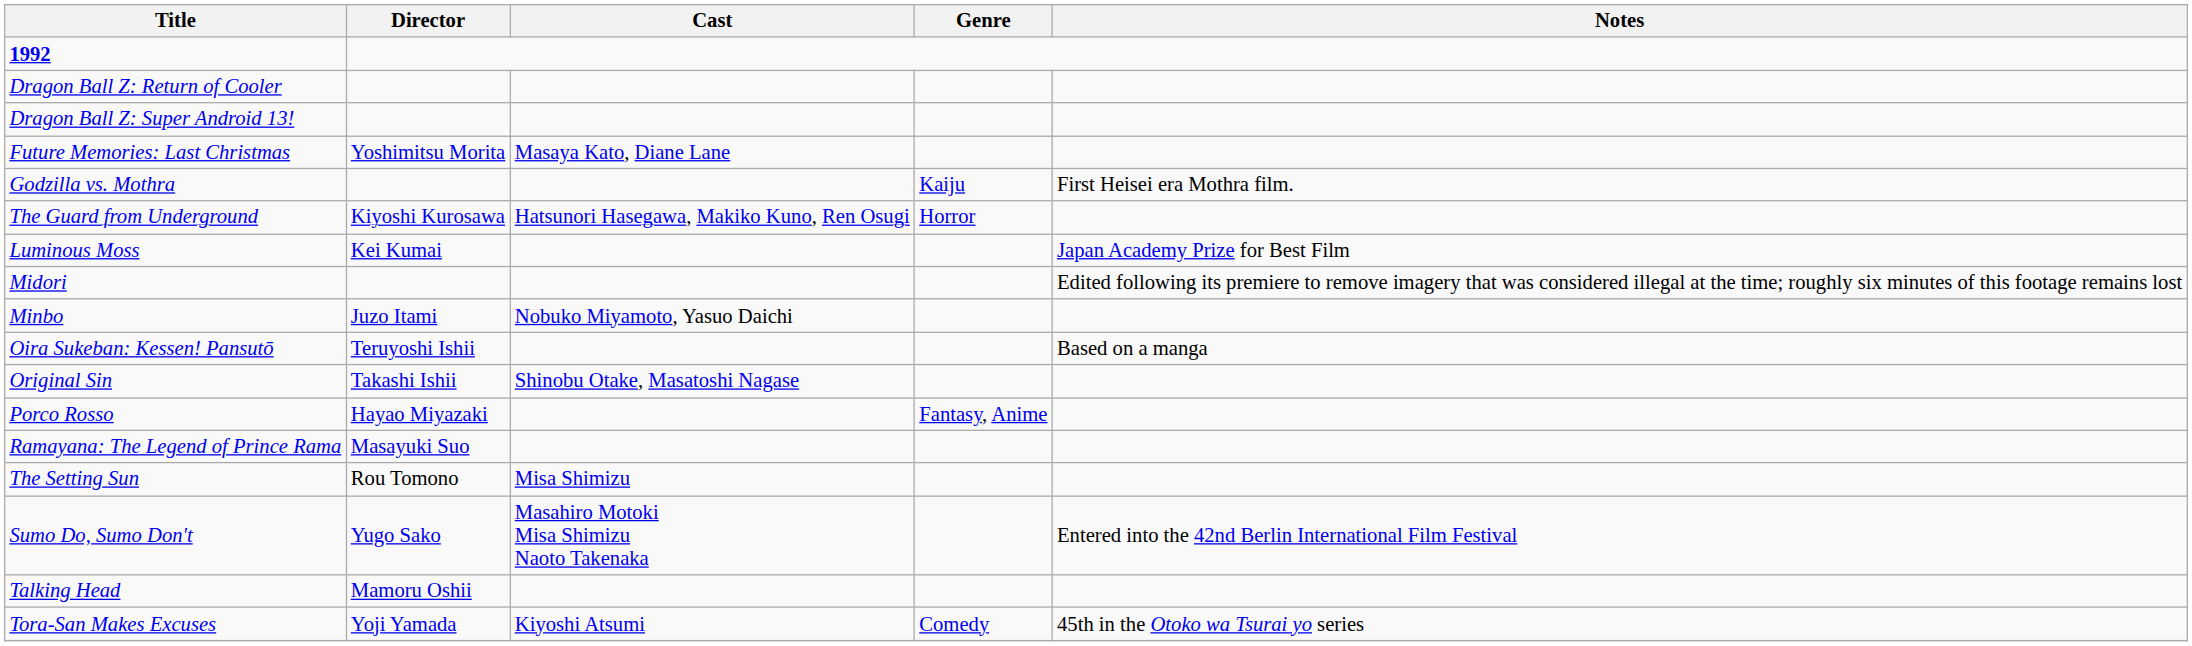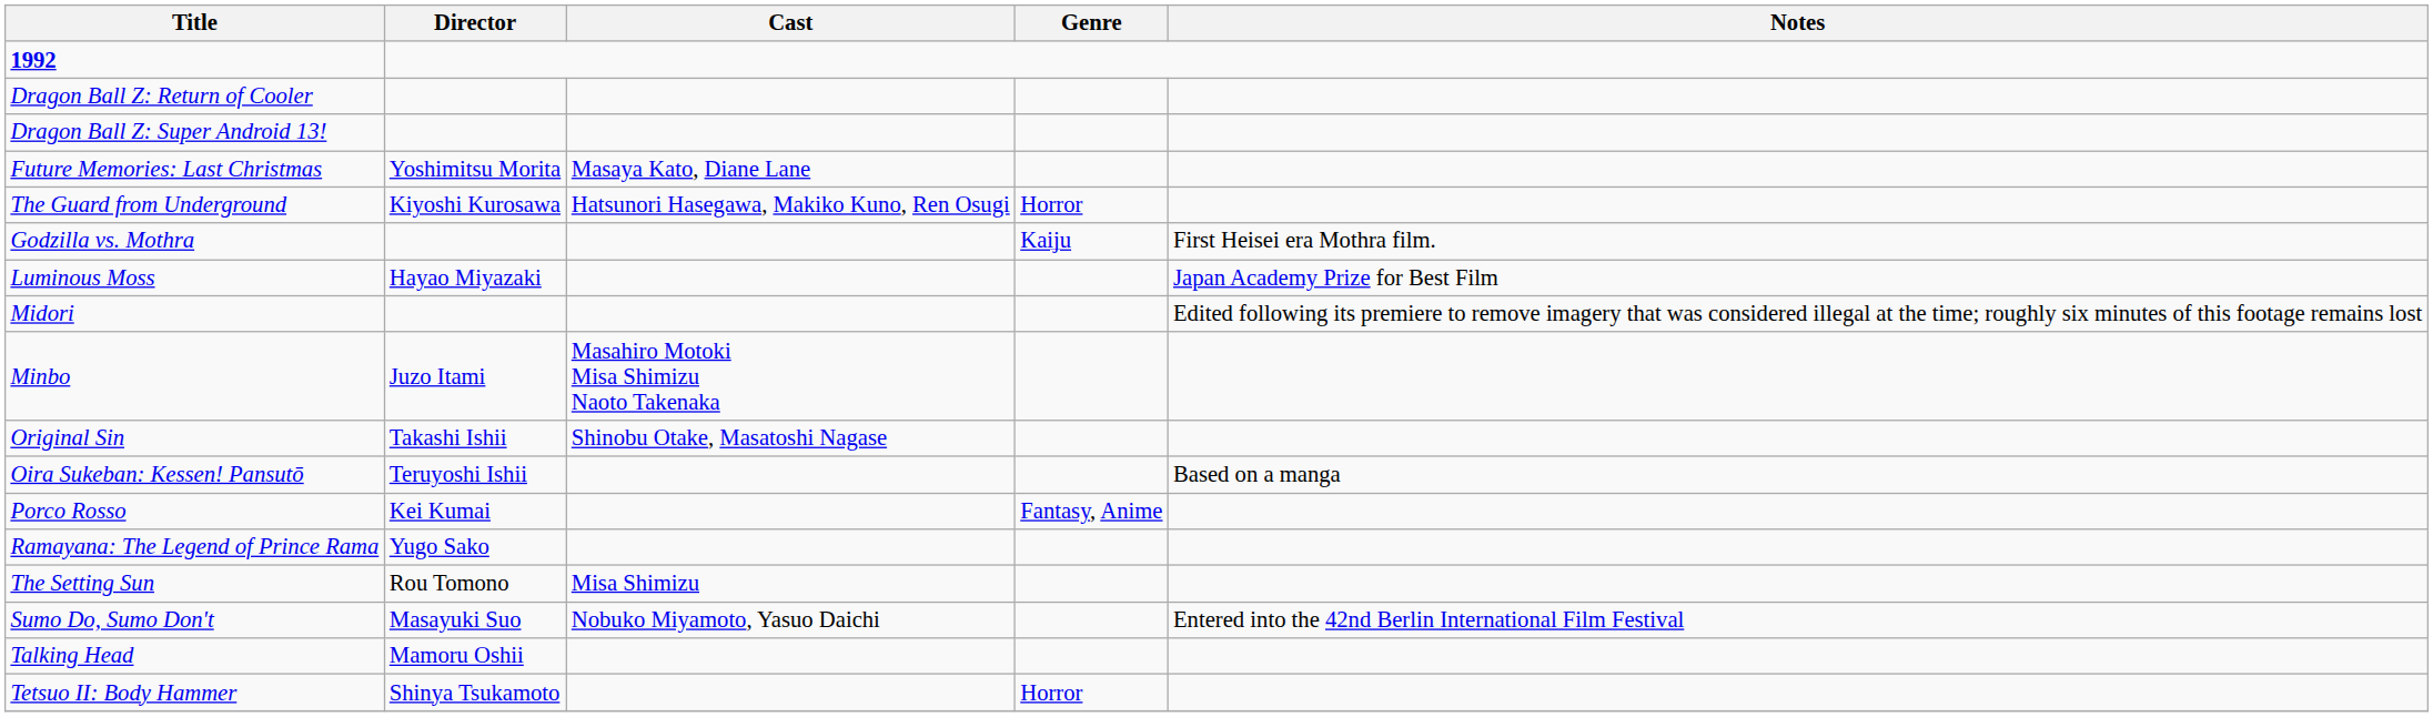 <table class="wikitable">
 <tr>
 <th>Title</th>
 <th>Director</th>
 <th>Cast</th>
 <th>Genre</th>
 <th>Notes</th>
 </tr>
 <tr>
 <td><strong><a href='#'>1992</a></strong></td>
 </tr>
 <tr>
 <td><em><a href='#'>Dragon Ball Z: Return of Cooler</a></em></td>
 <td></td>
 <td></td>
 <td></td>
 <td></td>
 </tr>
 <tr>
 <td><em><a href='#'>Dragon Ball Z: Super Android 13!</a></em></td>
 <td></td>
 <td></td>
 <td></td>
 <td></td>
 </tr>
 <tr>
 <td><em><a href='#'>Future Memories: Last Christmas</a></em></td>
 <td><a href='#'>Yoshimitsu Morita</a></td>
 <td><a href='#'>Masaya Kato</a>, <a href='#'>Diane Lane</a></td>
 <td></td>
 <td></td>
 </tr>
 <tr>
+<td><em><a href='#'>The Guard from Underground</a></em></td>
+<td><a href='#'>Kiyoshi Kurosawa</a></td>
+<td><a href='#'>Hatsunori Hasegawa</a>, <a href='#'>Makiko Kuno</a>, <a href='#'>Ren Osugi</a></td>
+<td><a href='#'>Horror</a></td>
+<td></td>
+</tr>
+<tr>
 <td><em><a href='#'>Godzilla vs. Mothra</a></em></td>
 <td></td>
 <td></td>
 <td><a href='#'>Kaiju</a></td>
 <td>First Heisei era Mothra film.</td>
 </tr>
 <tr>
-<td><em><a href='#'>The Guard from Underground</a></em></td>
-<td><a href='#'>Kiyoshi Kurosawa</a></td>
-<td><a href='#'>Hatsunori Hasegawa</a>, <a href='#'>Makiko Kuno</a>, <a href='#'>Ren Osugi</a></td>
-<td><a href='#'>Horror</a></td>
-<td></td>
-</tr>
-<tr>
 <td><em><a href='#'>Luminous Moss</a></em></td>
-<td><a href='#'>Kei Kumai</a></td>
+<td><a href='#'>Hayao Miyazaki</a></td>
 <td></td>
 <td></td>
 <td><a href='#'>Japan Academy Prize</a> for Best Film</td>
 </tr>
 <tr>
 <td><em><a href='#'>Midori</a></em></td>
 <td></td>
 <td></td>
 <td></td>
 <td>Edited following its premiere to remove imagery that was considered illegal at the time; roughly six minutes of this footage remains lost</td>
 </tr>
 <tr>
 <td><em><a href='#'>Minbo</a></em></td>
 <td><a href='#'>Juzo Itami</a></td>
-<td><a href='#'>Nobuko Miyamoto</a>, Yasuo Daichi</td>
+<td><a href='#'>Masahiro Motoki</a><br><a href='#'>Misa Shimizu</a><br> <a href='#'>Naoto Takenaka</a></td>
+<td></td>
+<td></td>
+</tr>
+<tr>
+<td><em><a href='#'>Original Sin</a></em></td>
+<td><a href='#'>Takashi Ishii</a></td>
+<td><a href='#'>Shinobu Otake</a>, <a href='#'>Masatoshi Nagase</a></td>
 <td></td>
 <td></td>
 </tr>
 <tr>
 <td><em><a href='#'>Oira Sukeban: Kessen! Pansutō</a></em></td>
 <td><a href='#'>Teruyoshi Ishii</a></td>
 <td></td>
 <td></td>
 <td>Based on a manga</td>
 </tr>
 <tr>
-<td><em><a href='#'>Original Sin</a></em></td>
-<td><a href='#'>Takashi Ishii</a></td>
-<td><a href='#'>Shinobu Otake</a>, <a href='#'>Masatoshi Nagase</a></td>
-<td></td>
-<td></td>
-</tr>
-<tr>
 <td><em><a href='#'>Porco Rosso</a></em></td>
-<td><a href='#'>Hayao Miyazaki</a></td>
+<td><a href='#'>Kei Kumai</a></td>
 <td></td>
 <td><a href='#'>Fantasy</a>, <a href='#'>Anime</a></td>
 <td></td>
 </tr>
 <tr>
 <td><em><a href='#'>Ramayana: The Legend of Prince Rama</a></em></td>
-<td><a href='#'>Masayuki Suo</a></td>
+<td><a href='#'>Yugo Sako</a></td>
 <td></td>
 <td></td>
 <td></td>
 </tr>
 <tr>
 <td><em><a href='#'>The Setting Sun</a></em></td>
 <td>Rou Tomono</td>
 <td><a href='#'>Misa Shimizu</a></td>
 <td></td>
 <td></td>
 </tr>
 <tr>
 <td><em><a href='#'>Sumo Do, Sumo Don't</a></em></td>
-<td><a href='#'>Yugo Sako</a></td>
-<td><a href='#'>Masahiro Motoki</a><br><a href='#'>Misa Shimizu</a><br> <a href='#'>Naoto Takenaka</a></td>
+<td><a href='#'>Masayuki Suo</a></td>
+<td><a href='#'>Nobuko Miyamoto</a>, Yasuo Daichi</td>
 <td></td>
 <td>Entered into the <a href='#'>42nd Berlin International Film Festival</a></td>
 </tr>
 <tr>
 <td><em><a href='#'>Talking Head</a></em></td>
 <td><a href='#'>Mamoru Oshii</a></td>
 <td></td>
 <td></td>
 <td></td>
 </tr>
 <tr>
-<td><em><a href='#'>Tora-San Makes Excuses</a></em></td>
-<td><a href='#'>Yoji Yamada</a></td>
-<td><a href='#'>Kiyoshi Atsumi</a></td>
-<td><a href='#'>Comedy</a></td>
-<td>45th in the <em><a href='#'>Otoko wa Tsurai yo</a></em> series</td>
+<td><em><a href='#'>Tetsuo II: Body Hammer</a></em></td>
+<td><a href='#'>Shinya Tsukamoto</a></td>
+<td></td>
+<td><a href='#'>Horror</a></td>
+<td></td>
 </tr>
 <tr>
 </tr>
 </table>
